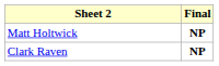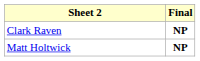 <table class="wikitable">
 <tr align=center bgcolor="#ffffcc">
 <td><strong>Sheet 2</strong></td>
 <td><strong>Final</strong></td>
 </tr>
 <tr align=center bgcolor="FFFFFF">
+<td align=left width=230> <a href='#'>Clark Raven</a></td>
+<td><strong>NP</strong></td>
+</tr>
+<tr align=center bgcolor="FFFFFF">
 <td align=left width=230> <a href='#'>Matt Holtwick</a></td>
 <td><strong>NP</strong></td>
 </tr>
-<tr align=center bgcolor="FFFFFF">
-<td align=left width=230> <a href='#'>Clark Raven</a></td>
-<td><strong>NP</strong></td>
-</tr>
 </table>
